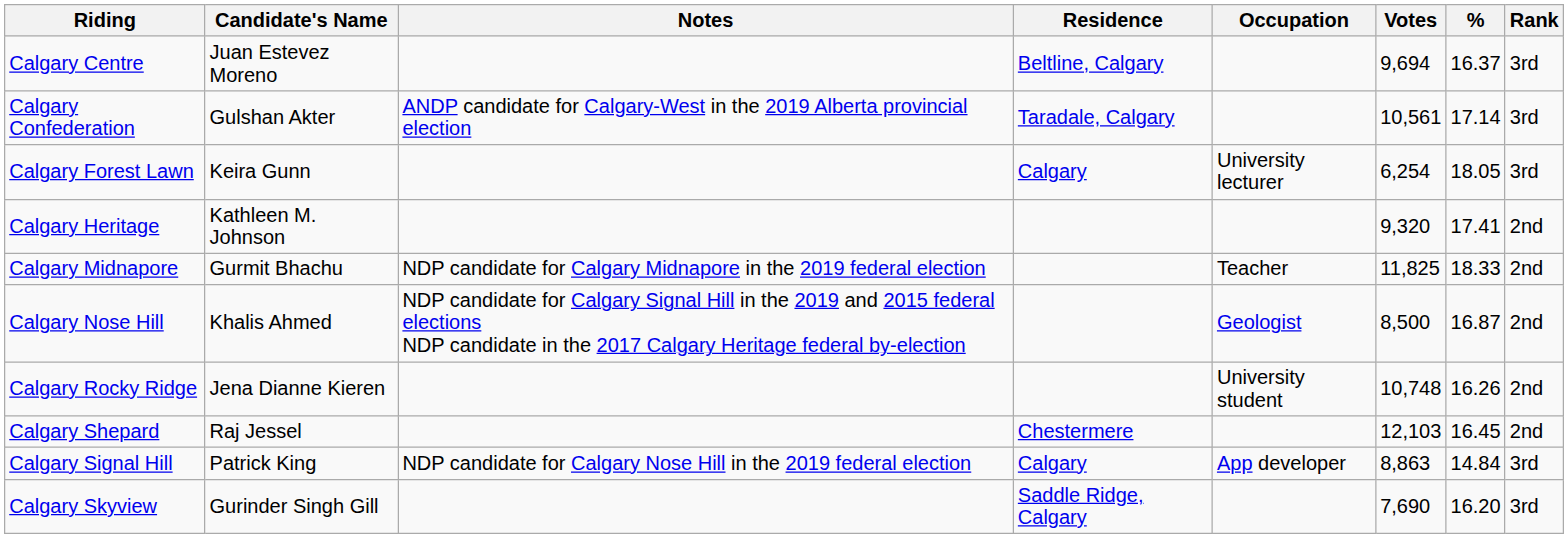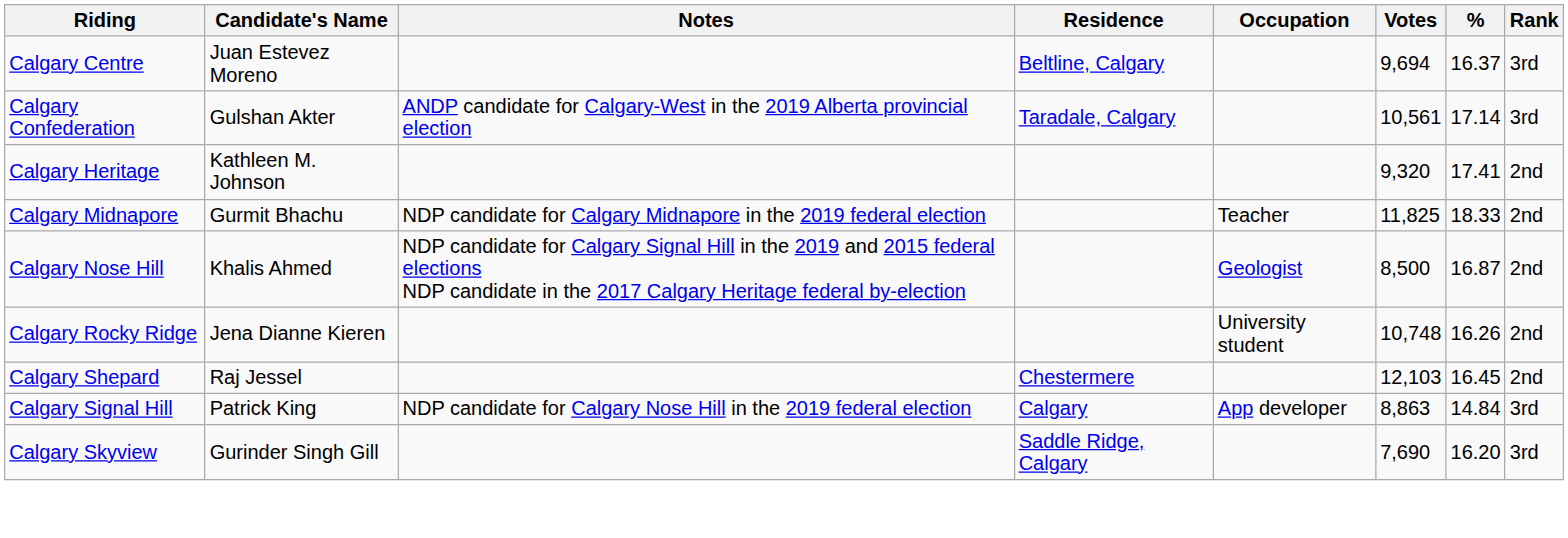 <table class="wikitable sortable">
 <tr>
 <th>Riding<br></th>
 <th>Candidate's Name</th>
 <th>Notes</th>
 <th>Residence</th>
 <th>Occupation</th>
 <th>Votes</th>
 <th>%</th>
 <th>Rank</th>
 </tr>
 <tr>
 <td><a href='#'>Calgary Centre</a></td>
 <td>Juan Estevez Moreno</td>
 <td></td>
 <td><a href='#'>Beltline, Calgary</a></td>
 <td></td>
 <td>9,694</td>
 <td>16.37</td>
 <td>3rd</td>
 </tr>
 <tr>
 <td><a href='#'>Calgary Confederation</a></td>
 <td>Gulshan Akter</td>
 <td><a href='#'>ANDP</a> candidate for <a href='#'>Calgary-West</a> in the <a href='#'>2019 Alberta provincial election</a></td>
 <td><a href='#'>Taradale, Calgary</a></td>
 <td></td>
 <td>10,561</td>
 <td>17.14</td>
-<td>3rd</td>
-</tr>
-<tr>
-<td><a href='#'>Calgary Forest Lawn</a></td>
-<td>Keira Gunn</td>
-<td></td>
-<td><a href='#'>Calgary</a></td>
-<td>University lecturer</td>
-<td>6,254</td>
-<td>18.05</td>
 <td>3rd</td>
 </tr>
 <tr>
 <td><a href='#'>Calgary Heritage</a></td>
 <td>Kathleen M. Johnson</td>
 <td></td>
 <td></td>
 <td></td>
 <td>9,320</td>
 <td>17.41</td>
 <td>2nd</td>
 </tr>
 <tr>
 <td><a href='#'>Calgary Midnapore</a></td>
 <td>Gurmit Bhachu</td>
 <td>NDP candidate for <a href='#'>Calgary Midnapore</a> in the <a href='#'>2019 federal election</a></td>
 <td></td>
 <td>Teacher</td>
 <td>11,825</td>
 <td>18.33</td>
 <td>2nd</td>
 </tr>
 <tr>
 <td><a href='#'>Calgary Nose Hill</a></td>
 <td>Khalis Ahmed</td>
 <td>NDP candidate for <a href='#'>Calgary Signal Hill</a> in the <a href='#'>2019</a> and <a href='#'>2015 federal elections</a> <br> NDP candidate in the <a href='#'>2017 Calgary Heritage federal by-election</a></td>
 <td></td>
 <td><a href='#'>Geologist</a></td>
 <td>8,500</td>
 <td>16.87</td>
 <td>2nd</td>
 </tr>
 <tr>
 <td><a href='#'>Calgary Rocky Ridge</a></td>
 <td>Jena Dianne Kieren</td>
 <td></td>
 <td></td>
 <td>University student</td>
 <td>10,748</td>
 <td>16.26</td>
 <td>2nd</td>
 </tr>
 <tr>
 <td><a href='#'>Calgary Shepard</a></td>
 <td>Raj Jessel</td>
 <td></td>
 <td><a href='#'>Chestermere</a></td>
 <td></td>
 <td>12,103</td>
 <td>16.45</td>
 <td>2nd</td>
 </tr>
 <tr>
 <td><a href='#'>Calgary Signal Hill</a></td>
 <td>Patrick King</td>
 <td>NDP candidate for <a href='#'>Calgary Nose Hill</a> in the <a href='#'>2019 federal election</a></td>
 <td><a href='#'>Calgary</a></td>
 <td><a href='#'>App</a> developer</td>
 <td>8,863</td>
 <td>14.84</td>
 <td>3rd</td>
 </tr>
 <tr>
 <td><a href='#'>Calgary Skyview</a></td>
 <td>Gurinder Singh Gill</td>
 <td></td>
 <td><a href='#'>Saddle Ridge, Calgary</a></td>
 <td></td>
 <td>7,690</td>
 <td>16.20</td>
 <td>3rd</td>
 </tr>
 </table>
